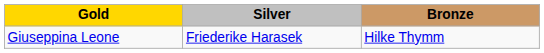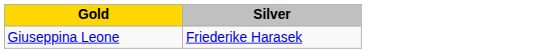 <table class="wikitable" style="text-align:left">
 <tr align="center">
 <td width=200 bgcolor=gold><strong>Gold</strong></td>
 <td width=200 bgcolor=silver><strong>Silver</strong></td>
-<td width=200 bgcolor=CC9966><strong>Bronze</strong></td>
 </tr>
 <tr>
 <td><a href='#'>Giuseppina Leone</a><br><em></em></td>
 <td><a href='#'>Friederike Harasek</a><br><em></em></td>
-<td><a href='#'>Hilke Thymm</a><br><em></em></td>
 </tr>
 </table>
